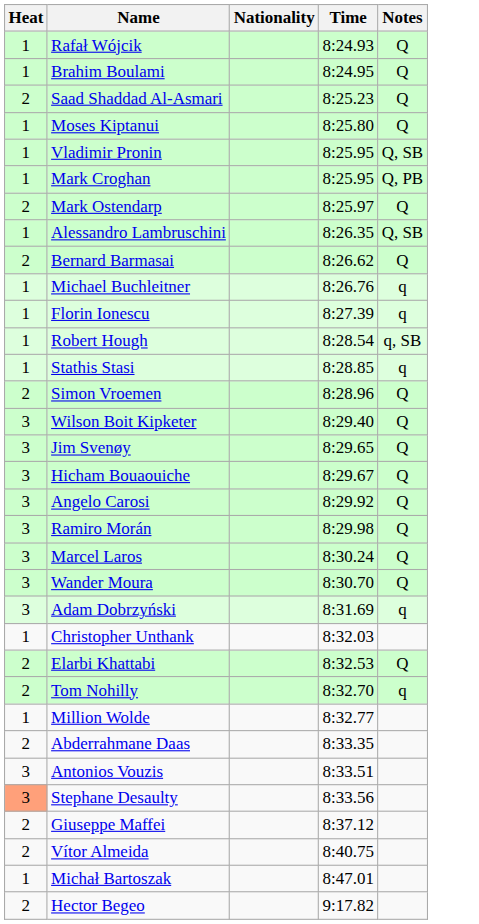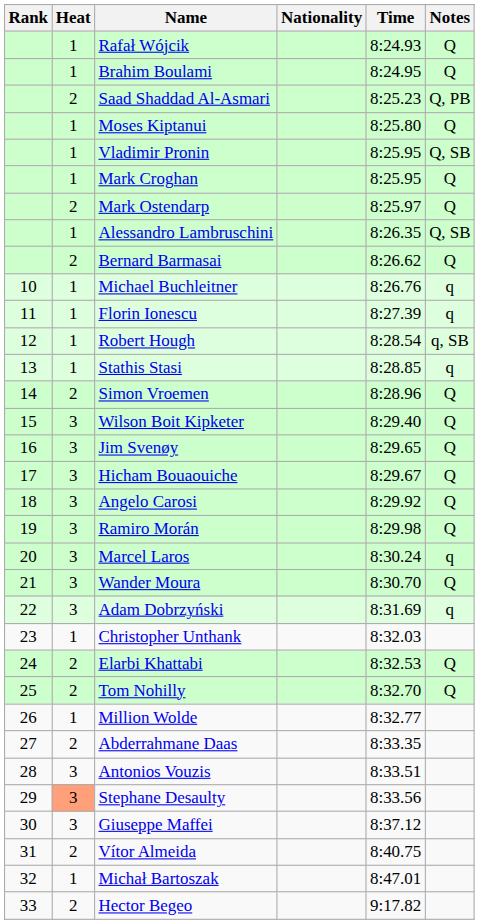 <table class="wikitable sortable" style="text-align:center">
 <tr>
+<th>Rank</th>
 <th>Heat</th>
 <th>Name</th>
 <th>Nationality</th>
 <th>Time</th>
 <th>Notes</th>
 </tr>
 <tr bgcolor=ccffcc>
+<td></td>
 <td>1</td>
 <td align=left><a href='#'>Rafał Wójcik</a></td>
 <td align=left></td>
 <td>8:24.93</td>
 <td>Q</td>
 </tr>
 <tr bgcolor=ccffcc>
+<td></td>
 <td>1</td>
 <td align=left><a href='#'>Brahim Boulami</a></td>
 <td align=left></td>
 <td>8:24.95</td>
 <td>Q</td>
 </tr>
 <tr bgcolor=ccffcc>
+<td></td>
 <td>2</td>
 <td align=left><a href='#'>Saad Shaddad Al-Asmari</a></td>
 <td align=left></td>
 <td>8:25.23</td>
-<td>Q</td>
+<td>Q, PB</td>
 </tr>
 <tr bgcolor=ccffcc>
+<td></td>
 <td>1</td>
 <td align=left><a href='#'>Moses Kiptanui</a></td>
 <td align=left></td>
 <td>8:25.80</td>
 <td>Q</td>
 </tr>
 <tr bgcolor=ccffcc>
+<td></td>
 <td>1</td>
 <td align=left><a href='#'>Vladimir Pronin</a></td>
 <td align=left></td>
 <td>8:25.95</td>
 <td>Q, SB</td>
 </tr>
 <tr bgcolor=ccffcc>
+<td></td>
 <td>1</td>
 <td align=left><a href='#'>Mark Croghan</a></td>
 <td align=left></td>
 <td>8:25.95</td>
-<td>Q, PB</td>
+<td>Q</td>
 </tr>
 <tr bgcolor=ccffcc>
+<td></td>
 <td>2</td>
 <td align=left><a href='#'>Mark Ostendarp</a></td>
 <td align=left></td>
 <td>8:25.97</td>
 <td>Q</td>
 </tr>
 <tr bgcolor=ccffcc>
+<td></td>
 <td>1</td>
 <td align=left><a href='#'>Alessandro Lambruschini</a></td>
 <td align=left></td>
 <td>8:26.35</td>
 <td>Q, SB</td>
 </tr>
 <tr bgcolor=ccffcc>
+<td></td>
 <td>2</td>
 <td align=left><a href='#'>Bernard Barmasai</a></td>
 <td align=left></td>
 <td>8:26.62</td>
 <td>Q</td>
 </tr>
 <tr bgcolor=ddffdd>
+<td>10</td>
 <td>1</td>
 <td align=left><a href='#'>Michael Buchleitner</a></td>
 <td align=left></td>
 <td>8:26.76</td>
 <td>q</td>
 </tr>
 <tr bgcolor=ddffdd>
+<td>11</td>
 <td>1</td>
 <td align=left><a href='#'>Florin Ionescu</a></td>
 <td align=left></td>
 <td>8:27.39</td>
 <td>q</td>
 </tr>
 <tr bgcolor=ddffdd>
+<td>12</td>
 <td>1</td>
 <td align=left><a href='#'>Robert Hough</a></td>
 <td align=left></td>
 <td>8:28.54</td>
 <td>q, SB</td>
 </tr>
 <tr bgcolor=ddffdd>
+<td>13</td>
 <td>1</td>
 <td align=left><a href='#'>Stathis Stasi</a></td>
 <td align=left></td>
 <td>8:28.85</td>
 <td>q</td>
 </tr>
 <tr bgcolor=ccffcc>
+<td>14</td>
 <td>2</td>
 <td align=left><a href='#'>Simon Vroemen</a></td>
 <td align=left></td>
 <td>8:28.96</td>
 <td>Q</td>
 </tr>
 <tr bgcolor=ccffcc>
+<td>15</td>
 <td>3</td>
 <td align=left><a href='#'>Wilson Boit Kipketer</a></td>
 <td align=left></td>
 <td>8:29.40</td>
 <td>Q</td>
 </tr>
 <tr bgcolor=ccffcc>
+<td>16</td>
 <td>3</td>
 <td align=left><a href='#'>Jim Svenøy</a></td>
 <td align=left></td>
 <td>8:29.65</td>
 <td>Q</td>
 </tr>
 <tr bgcolor=ccffcc>
+<td>17</td>
 <td>3</td>
 <td align=left><a href='#'>Hicham Bouaouiche</a></td>
 <td align=left></td>
 <td>8:29.67</td>
 <td>Q</td>
 </tr>
 <tr bgcolor=ccffcc>
+<td>18</td>
 <td>3</td>
 <td align=left><a href='#'>Angelo Carosi</a></td>
 <td align=left></td>
 <td>8:29.92</td>
 <td>Q</td>
 </tr>
 <tr bgcolor=ccffcc>
+<td>19</td>
 <td>3</td>
 <td align=left><a href='#'>Ramiro Morán</a></td>
 <td align=left></td>
 <td>8:29.98</td>
 <td>Q</td>
 </tr>
 <tr bgcolor=ccffcc>
+<td>20</td>
 <td>3</td>
 <td align=left><a href='#'>Marcel Laros</a></td>
 <td align=left></td>
 <td>8:30.24</td>
-<td>Q</td>
+<td>q</td>
 </tr>
 <tr bgcolor=ccffcc>
+<td>21</td>
 <td>3</td>
 <td align=left><a href='#'>Wander Moura</a></td>
 <td align=left></td>
 <td>8:30.70</td>
 <td>Q</td>
 </tr>
 <tr bgcolor=ddffdd>
+<td>22</td>
 <td>3</td>
 <td align=left><a href='#'>Adam Dobrzyński</a></td>
 <td align=left></td>
 <td>8:31.69</td>
 <td>q</td>
 </tr>
 <tr>
+<td>23</td>
 <td>1</td>
 <td align=left><a href='#'>Christopher Unthank</a></td>
 <td align=left></td>
 <td>8:32.03</td>
 <td></td>
 </tr>
 <tr bgcolor=ccffcc>
+<td>24</td>
 <td>2</td>
 <td align=left><a href='#'>Elarbi Khattabi</a></td>
 <td align=left></td>
 <td>8:32.53</td>
 <td>Q</td>
 </tr>
 <tr bgcolor=ccffcc>
+<td>25</td>
 <td>2</td>
 <td align=left><a href='#'>Tom Nohilly</a></td>
 <td align=left></td>
 <td>8:32.70</td>
-<td>q</td>
+<td>Q</td>
 </tr>
 <tr>
+<td>26</td>
 <td>1</td>
 <td align=left><a href='#'>Million Wolde</a></td>
 <td align=left></td>
 <td>8:32.77</td>
 <td></td>
 </tr>
 <tr>
+<td>27</td>
 <td>2</td>
 <td align=left><a href='#'>Abderrahmane Daas</a></td>
 <td align=left></td>
 <td>8:33.35</td>
 <td></td>
 </tr>
 <tr>
+<td>28</td>
 <td>3</td>
 <td align=left><a href='#'>Antonios Vouzis</a></td>
 <td align=left></td>
 <td>8:33.51</td>
 <td></td>
 </tr>
 <tr>
+<td>29</td>
 <td style="background: lightsalmon;">3</td>
 <td align=left><a href='#'>Stephane Desaulty</a></td>
 <td align=left></td>
 <td>8:33.56</td>
 <td></td>
 </tr>
 <tr>
-<td>2</td>
+<td>30</td>
+<td>3</td>
 <td align=left><a href='#'>Giuseppe Maffei</a></td>
 <td align=left></td>
 <td>8:37.12</td>
 <td></td>
 </tr>
 <tr>
+<td>31</td>
 <td>2</td>
 <td align=left><a href='#'>Vítor Almeida</a></td>
 <td align=left></td>
 <td>8:40.75</td>
 <td></td>
 </tr>
 <tr>
+<td>32</td>
 <td>1</td>
 <td align=left><a href='#'>Michał Bartoszak</a></td>
 <td align=left></td>
 <td>8:47.01</td>
 <td></td>
 </tr>
 <tr>
+<td>33</td>
 <td>2</td>
 <td align=left><a href='#'>Hector Begeo</a></td>
 <td align=left></td>
 <td>9:17.82</td>
 <td></td>
 </tr>
 </table>
